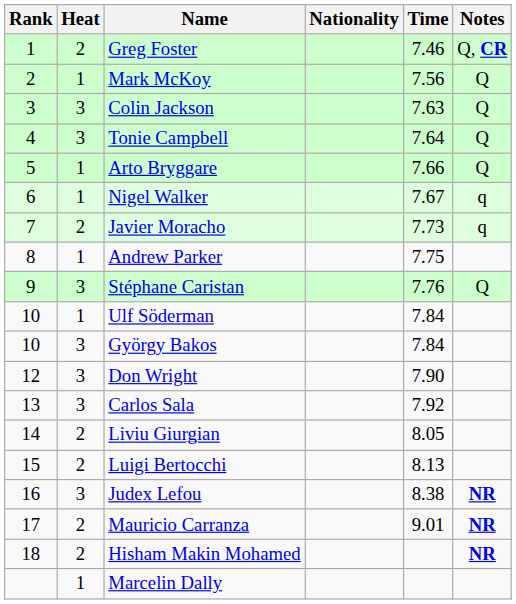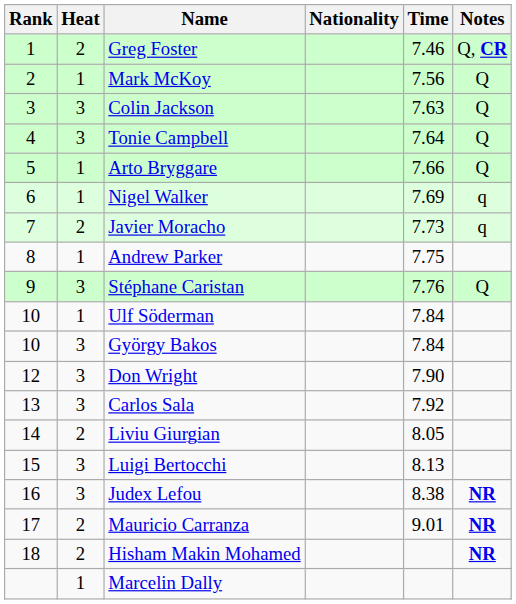 <table class="wikitable sortable" style="text-align:center">
 <tr>
 <th>Rank</th>
 <th>Heat</th>
 <th>Name</th>
 <th>Nationality</th>
 <th>Time</th>
 <th>Notes</th>
 </tr>
 <tr bgcolor=ccffcc>
 <td>1</td>
 <td>2</td>
 <td align="left"><a href='#'>Greg Foster</a></td>
 <td align=left></td>
 <td>7.46</td>
 <td>Q, <strong><a href='#'>CR</a></strong></td>
 </tr>
 <tr bgcolor=ccffcc>
 <td>2</td>
 <td>1</td>
 <td align="left"><a href='#'>Mark McKoy</a></td>
 <td align=left></td>
 <td>7.56</td>
 <td>Q</td>
 </tr>
 <tr bgcolor=ccffcc>
 <td>3</td>
 <td>3</td>
 <td align="left"><a href='#'>Colin Jackson</a></td>
 <td align=left></td>
 <td>7.63</td>
 <td>Q</td>
 </tr>
 <tr bgcolor=ccffcc>
 <td>4</td>
 <td>3</td>
 <td align="left"><a href='#'>Tonie Campbell</a></td>
 <td align=left></td>
 <td>7.64</td>
 <td>Q</td>
 </tr>
 <tr bgcolor=ccffcc>
 <td>5</td>
 <td>1</td>
 <td align="left"><a href='#'>Arto Bryggare</a></td>
 <td align=left></td>
 <td>7.66</td>
 <td>Q</td>
 </tr>
 <tr bgcolor=ddffdd>
 <td>6</td>
 <td>1</td>
 <td align="left"><a href='#'>Nigel Walker</a></td>
 <td align=left></td>
-<td>7.67</td>
+<td>7.69</td>
 <td>q</td>
 </tr>
 <tr bgcolor=ddffdd>
 <td>7</td>
 <td>2</td>
 <td align="left"><a href='#'>Javier Moracho</a></td>
 <td align=left></td>
 <td>7.73</td>
 <td>q</td>
 </tr>
 <tr>
 <td>8</td>
 <td>1</td>
 <td align="left"><a href='#'>Andrew Parker</a></td>
 <td align=left></td>
 <td>7.75</td>
 <td></td>
 </tr>
 <tr bgcolor=ccffcc>
 <td>9</td>
 <td>3</td>
 <td align="left"><a href='#'>Stéphane Caristan</a></td>
 <td align=left></td>
 <td>7.76</td>
 <td>Q</td>
 </tr>
 <tr>
 <td>10</td>
 <td>1</td>
 <td align="left"><a href='#'>Ulf Söderman</a></td>
 <td align=left></td>
 <td>7.84</td>
 <td></td>
 </tr>
 <tr>
 <td>10</td>
 <td>3</td>
 <td align="left"><a href='#'>György Bakos</a></td>
 <td align=left></td>
 <td>7.84</td>
 <td></td>
 </tr>
 <tr>
 <td>12</td>
 <td>3</td>
 <td align="left"><a href='#'>Don Wright</a></td>
 <td align=left></td>
 <td>7.90</td>
 <td></td>
 </tr>
 <tr>
 <td>13</td>
 <td>3</td>
 <td align="left"><a href='#'>Carlos Sala</a></td>
 <td align=left></td>
 <td>7.92</td>
 <td></td>
 </tr>
 <tr>
 <td>14</td>
 <td>2</td>
 <td align="left"><a href='#'>Liviu Giurgian</a></td>
 <td align=left></td>
 <td>8.05</td>
 <td></td>
 </tr>
 <tr>
 <td>15</td>
-<td>2</td>
+<td>3</td>
 <td align="left"><a href='#'>Luigi Bertocchi</a></td>
 <td align=left></td>
 <td>8.13</td>
 <td></td>
 </tr>
 <tr>
 <td>16</td>
 <td>3</td>
 <td align="left"><a href='#'>Judex Lefou</a></td>
 <td align=left></td>
 <td>8.38</td>
 <td><strong><a href='#'>NR</a></strong></td>
 </tr>
 <tr>
 <td>17</td>
 <td>2</td>
 <td align="left"><a href='#'>Mauricio Carranza</a></td>
 <td align=left></td>
 <td>9.01</td>
 <td><strong><a href='#'>NR</a></strong></td>
 </tr>
 <tr>
 <td>18</td>
 <td>2</td>
 <td align="left"><a href='#'>Hisham Makin Mohamed</a></td>
 <td align=left></td>
 <td></td>
 <td><strong><a href='#'>NR</a></strong></td>
 </tr>
 <tr>
 <td></td>
 <td>1</td>
 <td align="left"><a href='#'>Marcelin Dally</a></td>
 <td align=left></td>
 <td></td>
 <td></td>
 </tr>
 </table>
